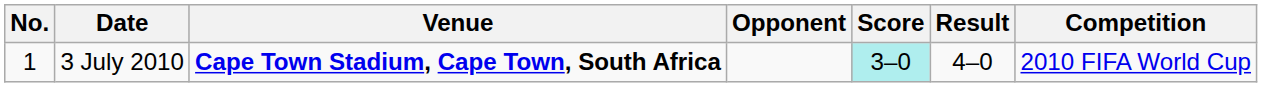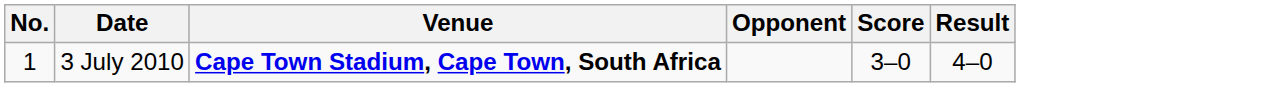 <table class="wikitable sortable">
 <tr>
 <th scope="col">No.</th>
 <th scope="col">Date</th>
 <th scope="col">Venue</th>
 <th scope="col">Opponent</th>
 <th scope="col">Score</th>
 <th scope="col">Result</th>
-<th scope="col">Competition</th>
 </tr>
 <tr>
 <td align="center">1</td>
 <td>3 July 2010</td>
 <td><strong><a href='#'>Cape Town Stadium</a>, <a href='#'>Cape Town</a>, South Africa</strong></td>
 <td></td>
-<td align="center" style="background: paleturquoise;">3–0</td>
+<td align="center">3–0</td>
 <td align="center">4–0</td>
-<td><a href='#'>2010 FIFA World Cup</a></td>
 </tr>
 </table>
